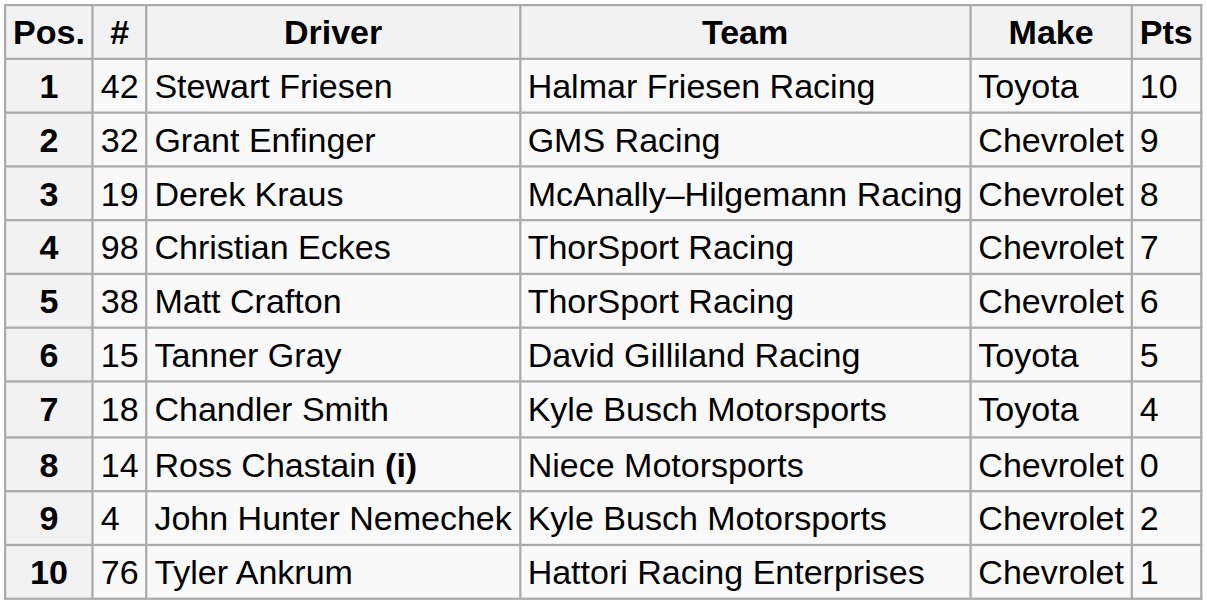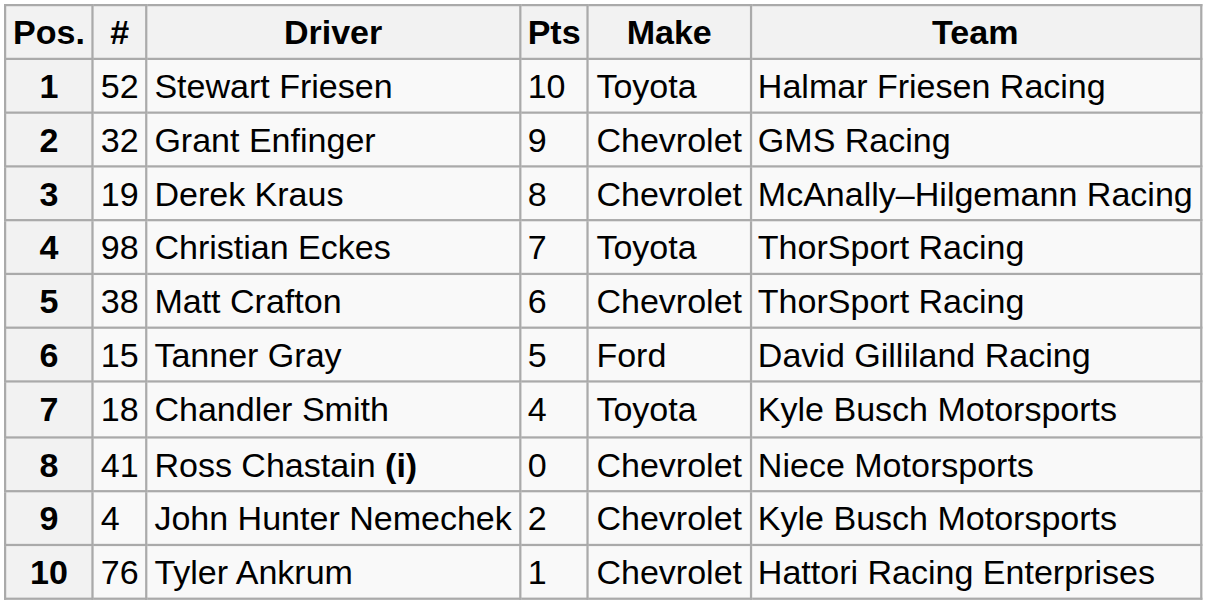 <table class="wikitable" style="font-size:95%">
 <tr>
 <th>Pos.</th>
 <th>#</th>
 <th>Driver</th>
+<th>Pts</th>
+<th>Make</th>
 <th>Team</th>
-<th>Make</th>
-<th>Pts</th>
 </tr>
 <tr>
 <th>1</th>
-<td>42</td>
+<td>52</td>
 <td>Stewart Friesen</td>
+<td>10</td>
+<td>Toyota</td>
 <td>Halmar Friesen Racing</td>
-<td>Toyota</td>
-<td>10</td>
 </tr>
 <tr>
 <th>2</th>
 <td>32</td>
 <td>Grant Enfinger</td>
+<td>9</td>
+<td>Chevrolet</td>
 <td>GMS Racing</td>
-<td>Chevrolet</td>
-<td>9</td>
 </tr>
 <tr>
 <th>3</th>
 <td>19</td>
 <td>Derek Kraus</td>
+<td>8</td>
+<td>Chevrolet</td>
 <td>McAnally–Hilgemann Racing</td>
-<td>Chevrolet</td>
-<td>8</td>
 </tr>
 <tr>
 <th>4</th>
 <td>98</td>
 <td>Christian Eckes</td>
+<td>7</td>
+<td>Toyota</td>
 <td>ThorSport Racing</td>
-<td>Chevrolet</td>
-<td>7</td>
 </tr>
 <tr>
 <th>5</th>
 <td>38</td>
 <td>Matt Crafton</td>
+<td>6</td>
+<td>Chevrolet</td>
 <td>ThorSport Racing</td>
-<td>Chevrolet</td>
-<td>6</td>
 </tr>
 <tr>
 <th>6</th>
 <td>15</td>
 <td>Tanner Gray</td>
+<td>5</td>
+<td>Ford</td>
 <td>David Gilliland Racing</td>
-<td>Toyota</td>
-<td>5</td>
 </tr>
 <tr>
 <th>7</th>
 <td>18</td>
 <td>Chandler Smith</td>
+<td>4</td>
+<td>Toyota</td>
 <td>Kyle Busch Motorsports</td>
-<td>Toyota</td>
-<td>4</td>
 </tr>
 <tr>
 <th>8</th>
-<td>14</td>
+<td>41</td>
 <td>Ross Chastain <strong>(i)</strong></td>
+<td>0</td>
+<td>Chevrolet</td>
 <td>Niece Motorsports</td>
-<td>Chevrolet</td>
-<td>0</td>
 </tr>
 <tr>
 <th>9</th>
 <td>4</td>
 <td>John Hunter Nemechek</td>
+<td>2</td>
+<td>Chevrolet</td>
 <td>Kyle Busch Motorsports</td>
-<td>Chevrolet</td>
-<td>2</td>
 </tr>
 <tr>
 <th>10</th>
 <td>76</td>
 <td>Tyler Ankrum</td>
+<td>1</td>
+<td>Chevrolet</td>
 <td>Hattori Racing Enterprises</td>
-<td>Chevrolet</td>
-<td>1</td>
 </tr>
 </table>
